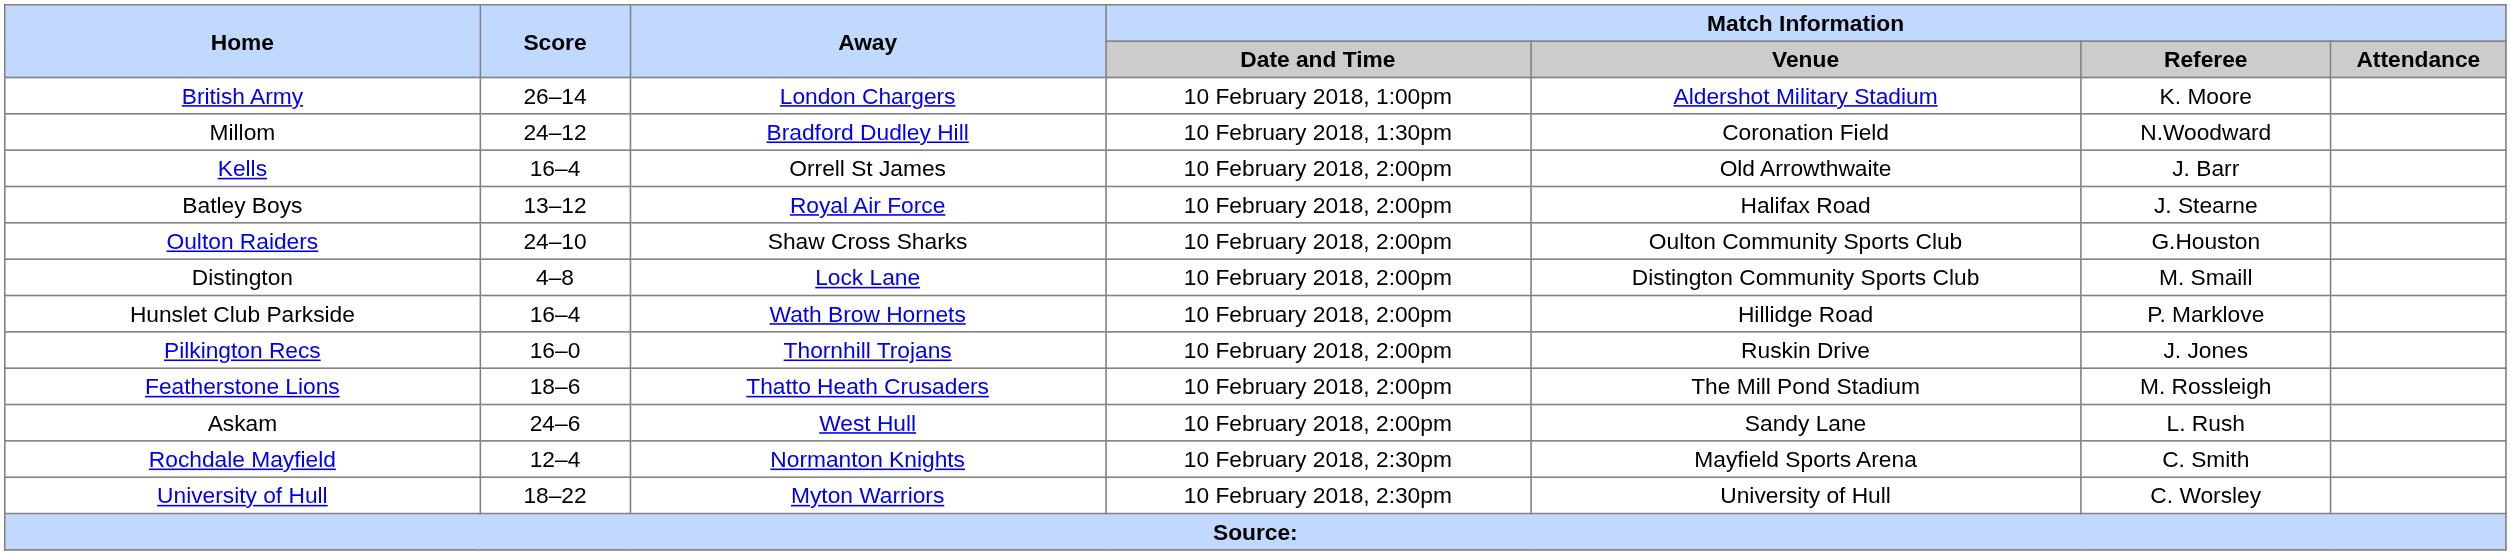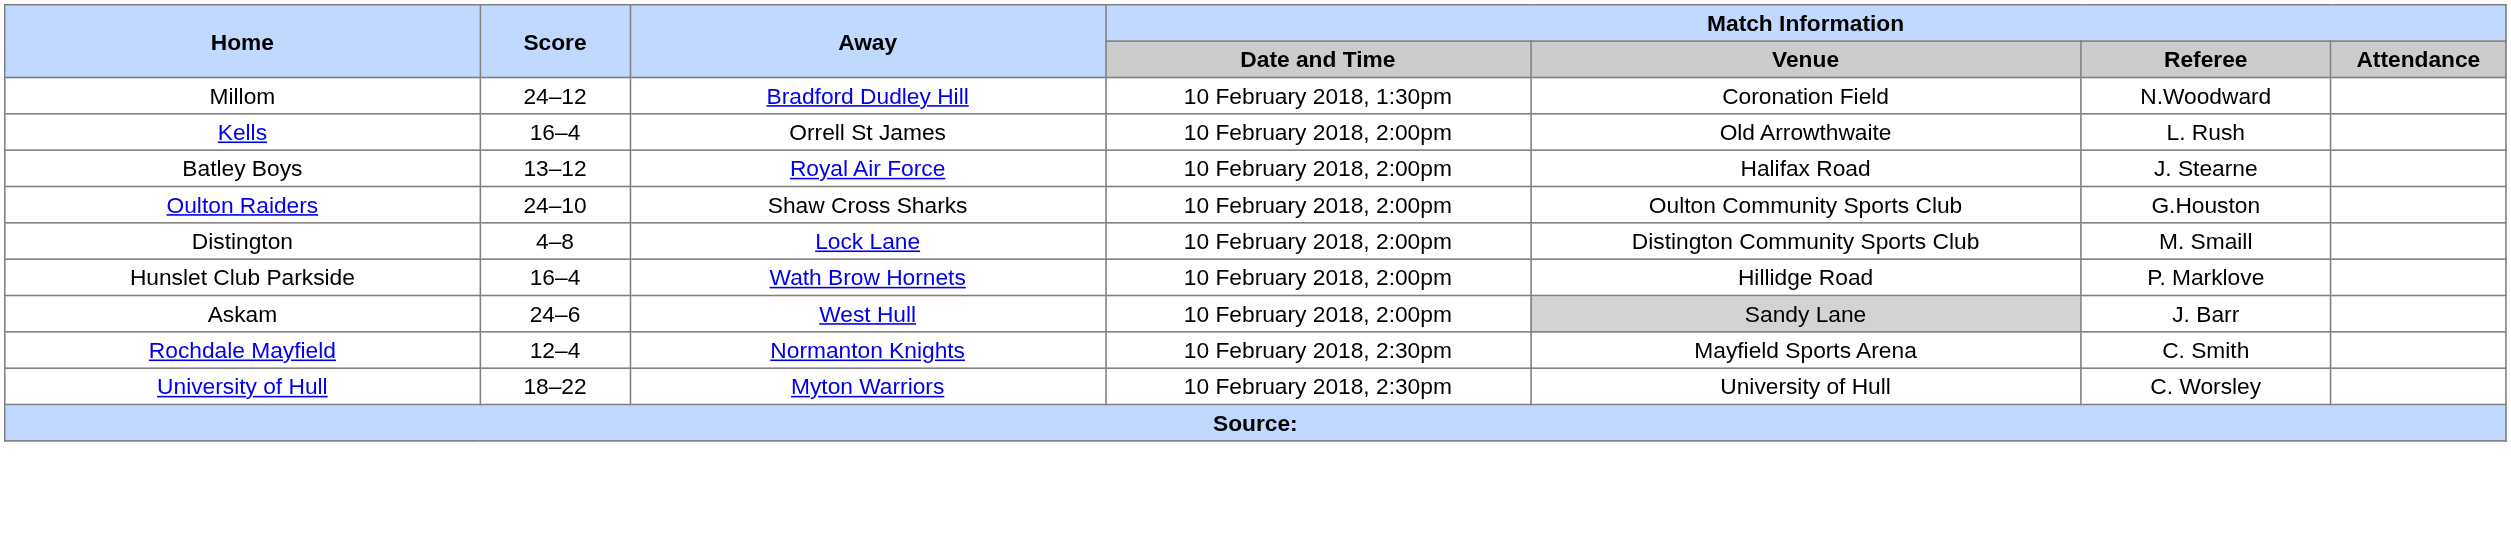 <table border=1 style="border-collapse:collapse; font-size:90%; text-align:center;" cellpadding=3 cellspacing=0 width=100%>
 <tr bgcolor=#C1D8FF>
 <th rowspan=2 width=19%>Home</th>
 <th rowspan=2 width=6%>Score</th>
 <th rowspan=2 width=19%>Away</th>
 <th colspan=4>Match Information</th>
 </tr>
 <tr bgcolor=#CCCCCC>
 <th width=17%>Date and Time</th>
 <th width=22%>Venue</th>
 <th width=10%>Referee</th>
 <th width=7%>Attendance</th>
-</tr>
-<tr>
-<td><a href='#'>British Army</a></td>
-<td>26–14</td>
-<td><a href='#'>London Chargers</a></td>
-<td>10 February 2018, 1:00pm</td>
-<td><a href='#'>Aldershot Military Stadium</a></td>
-<td>K. Moore</td>
-<td></td>
 </tr>
 <tr>
 <td>Millom</td>
 <td>24–12</td>
 <td><a href='#'>Bradford Dudley Hill</a></td>
 <td>10 February 2018, 1:30pm</td>
 <td>Coronation Field</td>
 <td>N.Woodward</td>
 <td></td>
 </tr>
 <tr>
 <td><a href='#'>Kells</a></td>
 <td>16–4</td>
 <td>Orrell St James</td>
 <td>10 February 2018, 2:00pm</td>
 <td>Old Arrowthwaite</td>
-<td>J. Barr</td>
+<td>L. Rush</td>
 <td></td>
 </tr>
 <tr>
 <td>Batley Boys</td>
 <td>13–12</td>
 <td><a href='#'>Royal Air Force</a></td>
 <td>10 February 2018, 2:00pm</td>
 <td>Halifax Road</td>
 <td>J. Stearne</td>
 <td></td>
 </tr>
 <tr>
 <td><a href='#'>Oulton Raiders</a></td>
 <td>24–10</td>
 <td>Shaw Cross Sharks</td>
 <td>10 February 2018, 2:00pm</td>
 <td>Oulton Community Sports Club</td>
 <td>G.Houston</td>
 <td></td>
 </tr>
 <tr>
 <td>Distington</td>
 <td>4–8</td>
 <td><a href='#'>Lock Lane</a></td>
 <td>10 February 2018, 2:00pm</td>
 <td>Distington Community Sports Club</td>
 <td>M. Smaill</td>
 <td></td>
 </tr>
 <tr>
 <td>Hunslet Club Parkside</td>
 <td>16–4</td>
 <td><a href='#'>Wath Brow Hornets</a></td>
 <td>10 February 2018, 2:00pm</td>
 <td>Hillidge Road</td>
 <td>P. Marklove</td>
 <td></td>
 </tr>
 <tr>
-<td><a href='#'>Pilkington Recs</a></td>
-<td>16–0</td>
-<td><a href='#'>Thornhill Trojans</a></td>
-<td>10 February 2018, 2:00pm</td>
-<td>Ruskin Drive</td>
-<td>J. Jones</td>
-<td></td>
-</tr>
-<tr>
-<td><a href='#'>Featherstone Lions</a></td>
-<td>18–6</td>
-<td><a href='#'>Thatto Heath Crusaders</a></td>
-<td>10 February 2018, 2:00pm</td>
-<td>The Mill Pond Stadium</td>
-<td>M. Rossleigh</td>
-<td></td>
-</tr>
-<tr>
 <td>Askam</td>
 <td>24–6</td>
 <td><a href='#'>West Hull</a></td>
 <td>10 February 2018, 2:00pm</td>
-<td>Sandy Lane</td>
-<td>L. Rush</td>
+<td style="background: lightgrey;">Sandy Lane</td>
+<td>J. Barr</td>
 <td></td>
 </tr>
 <tr>
 <td><a href='#'>Rochdale Mayfield</a></td>
 <td>12–4</td>
 <td><a href='#'>Normanton Knights</a></td>
 <td>10 February 2018, 2:30pm</td>
 <td>Mayfield Sports Arena</td>
 <td>C. Smith</td>
 <td></td>
 </tr>
 <tr>
 <td><a href='#'>University of Hull</a></td>
 <td>18–22</td>
 <td><a href='#'>Myton Warriors</a></td>
 <td>10 February 2018, 2:30pm</td>
 <td>University of Hull</td>
 <td>C. Worsley</td>
 <td></td>
 </tr>
 <tr style="background:#c1d8ff;">
 <th colspan=7>Source:</th>
 </tr>
 </table>
